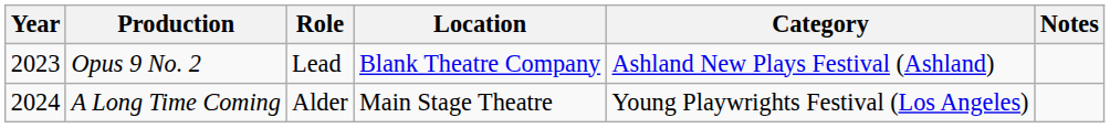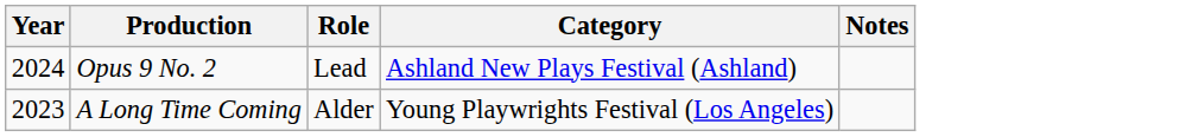 <table class="wikitable sortable">
 <tr>
 <th>Year</th>
 <th>Production</th>
 <th>Role</th>
-<th>Location</th>
 <th>Category</th>
 <th class="unsortable">Notes</th>
 </tr>
 <tr>
-<td>2023</td>
+<td>2024</td>
 <td><em>Opus 9 No. 2</em></td>
 <td>Lead</td>
-<td><a href='#'>Blank Theatre Company</a></td>
 <td><a href='#'>Ashland New Plays Festival</a> (<a href='#'>Ashland</a>)</td>
 <td></td>
 </tr>
 <tr>
-<td>2024</td>
+<td>2023</td>
 <td><em>A Long Time Coming</em></td>
 <td>Alder</td>
-<td>Main Stage Theatre</td>
 <td>Young Playwrights Festival (<a href='#'>Los Angeles</a>)</td>
 <td></td>
 </tr>
 </table>
